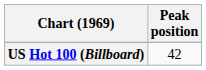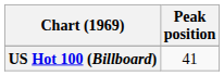 <table class="wikitable plainrowheaders" style="text-align:center;">
 <tr>
 <th scope="col">Chart (1969)</th>
 <th scope="col">Peak<br>position</th>
 </tr>
 <tr>
 </tr>
 <tr>
 <th scope="row">US <a href='#'>Hot 100</a> (<em>Billboard</em>)</th>
-<td align="center">42</td>
+<td align="center">41</td>
 </tr>
 </table>
